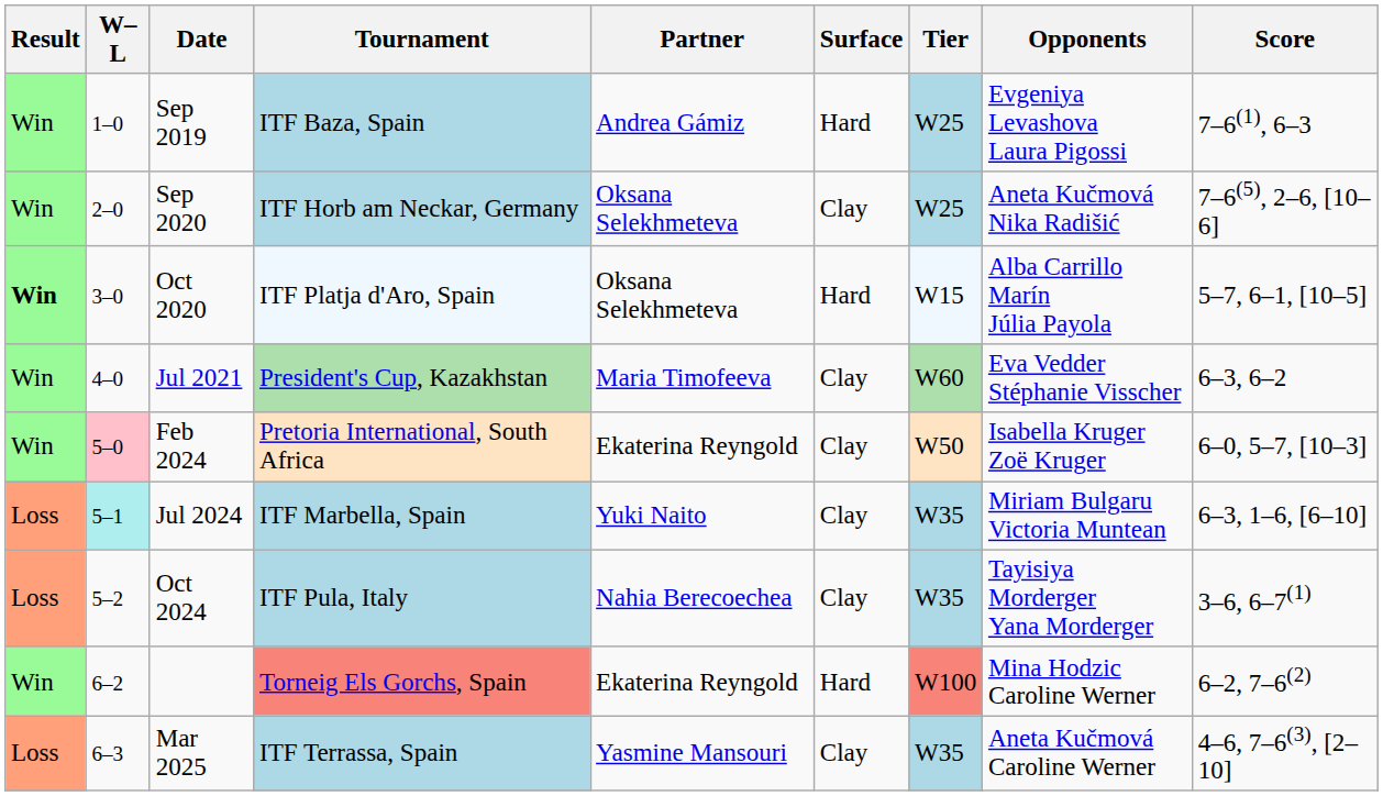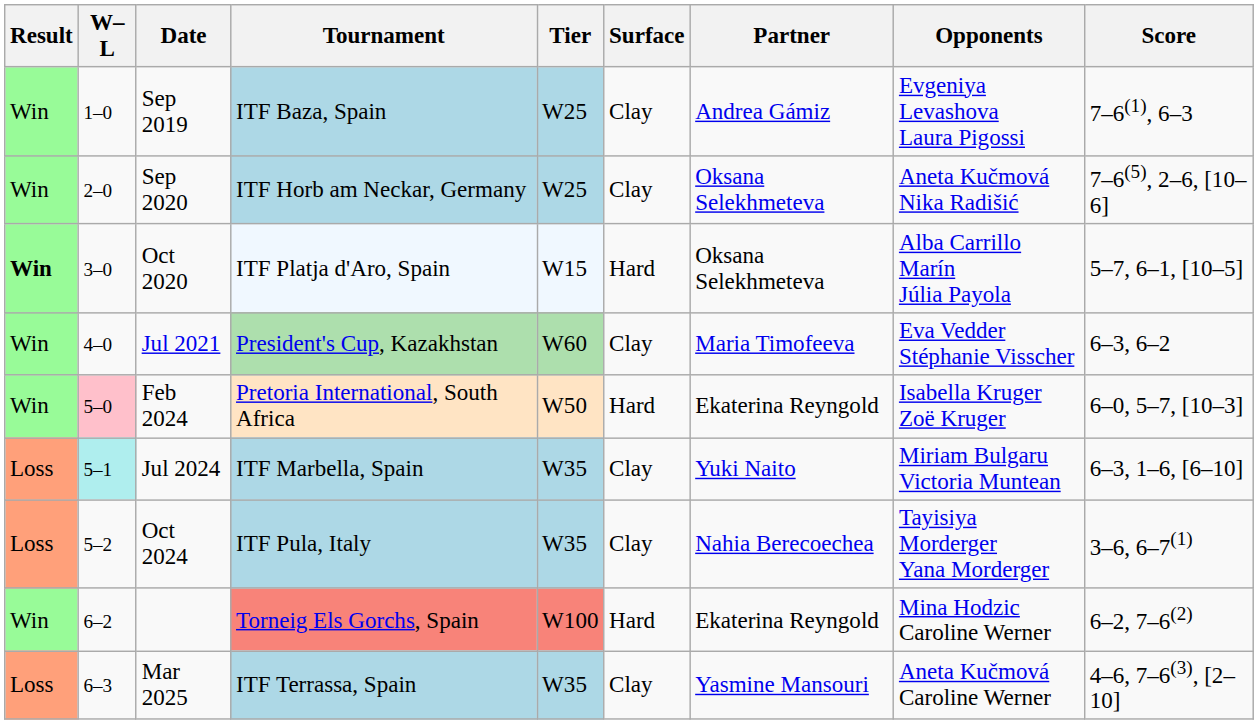 <table class="sortable wikitable">
 <tr>
 <th>Result</th>
 <th class="unsortable">W–L</th>
 <th>Date</th>
 <th>Tournament</th>
+<th>Tier</th>
+<th>Surface</th>
 <th>Partner</th>
-<th>Surface</th>
-<th>Tier</th>
 <th>Opponents</th>
 <th class="unsortable">Score</th>
 </tr>
 <tr>
 <td style="background:#98FB98;">Win</td>
 <td><small>1–0</small></td>
 <td>Sep 2019</td>
 <td style="background:lightblue;">ITF Baza, Spain</td>
+<td style="background:lightblue;">W25</td>
+<td>Clay</td>
 <td> <a href='#'>Andrea Gámiz</a></td>
-<td>Hard</td>
-<td style="background:lightblue;">W25</td>
 <td> <a href='#'>Evgeniya Levashova</a> <br>  <a href='#'>Laura Pigossi</a></td>
 <td>7–6<sup>(1)</sup>, 6–3</td>
 </tr>
 <tr>
 <td style="background:#98FB98;">Win</td>
 <td><small>2–0</small></td>
 <td>Sep 2020</td>
 <td style="background:lightblue;">ITF Horb am Neckar, Germany</td>
+<td style="background:lightblue;">W25</td>
+<td>Clay</td>
 <td> <a href='#'>Oksana Selekhmeteva</a></td>
-<td>Clay</td>
-<td style="background:lightblue;">W25</td>
 <td> <a href='#'>Aneta Kučmová</a> <br>  <a href='#'>Nika Radišić</a></td>
 <td>7–6<sup>(5)</sup>, 2–6, [10–6]</td>
 </tr>
 <tr>
 <td style="background:#98FB98;"><strong>Win</strong></td>
 <td><small>3–0</small></td>
 <td>Oct 2020</td>
 <td bgcolor="#f0f8ff">ITF Platja d'Aro, Spain</td>
+<td bgcolor="#f0f8ff">W15</td>
+<td>Hard</td>
 <td> Oksana Selekhmeteva</td>
-<td>Hard</td>
-<td bgcolor="#f0f8ff">W15</td>
 <td> <a href='#'>Alba Carrillo Marín</a> <br>  <a href='#'>Júlia Payola</a></td>
 <td>5–7, 6–1, [10–5]</td>
 </tr>
 <tr>
 <td style="background:#98FB98;">Win</td>
 <td><small>4–0</small></td>
 <td><a href='#'>Jul 2021</a></td>
 <td style="background:#addfad;"><a href='#'>President's Cup</a>, Kazakhstan</td>
+<td style="background:#addfad;">W60</td>
+<td>Clay</td>
 <td> <a href='#'>Maria Timofeeva</a></td>
-<td>Clay</td>
-<td style="background:#addfad;">W60</td>
 <td> <a href='#'>Eva Vedder</a> <br>  <a href='#'>Stéphanie Visscher</a></td>
 <td>6–3, 6–2</td>
 </tr>
 <tr>
 <td style="background:#98FB98;">Win</td>
 <td style="background: pink;"><small>5–0</small></td>
 <td>Feb 2024</td>
 <td style="background:#ffe4c4;"><a href='#'>Pretoria International</a>, South Africa</td>
+<td style="background:#ffe4c4;">W50</td>
+<td>Hard</td>
 <td> Ekaterina Reyngold</td>
-<td>Clay</td>
-<td style="background:#ffe4c4;">W50</td>
 <td> <a href='#'>Isabella Kruger</a> <br>  <a href='#'>Zoë Kruger</a></td>
 <td>6–0, 5–7, [10–3]</td>
 </tr>
 <tr>
 <td bgcolor=FFA07A>Loss</td>
 <td style="background: paleturquoise;"><small>5–1</small></td>
 <td>Jul 2024</td>
 <td style="background:lightblue;">ITF Marbella, Spain</td>
+<td style="background:lightblue;">W35</td>
+<td>Clay</td>
 <td> <a href='#'>Yuki Naito</a></td>
-<td>Clay</td>
-<td style="background:lightblue;">W35</td>
 <td> <a href='#'>Miriam Bulgaru</a> <br>  <a href='#'>Victoria Muntean</a></td>
 <td>6–3, 1–6, [6–10]</td>
 </tr>
 <tr>
 <td bgcolor=FFA07A>Loss</td>
 <td><small>5–2</small></td>
 <td>Oct 2024</td>
 <td style="background:lightblue;">ITF Pula, Italy</td>
+<td style="background:lightblue;">W35</td>
+<td>Clay</td>
 <td> <a href='#'>Nahia Berecoechea</a></td>
-<td>Clay</td>
-<td style="background:lightblue;">W35</td>
 <td> <a href='#'>Tayisiya Morderger</a> <br>  <a href='#'>Yana Morderger</a></td>
 <td>3–6, 6–7<sup>(1)</sup></td>
 </tr>
 <tr>
 <td style="background:#98fb98;">Win</td>
 <td><small>6–2</small></td>
 <td><a href='#'></a></td>
 <td style="background:#f88379;"><a href='#'>Torneig Els Gorchs</a>, Spain</td>
+<td style="background:#f88379;">W100</td>
+<td>Hard</td>
 <td> Ekaterina Reyngold</td>
-<td>Hard</td>
-<td style="background:#f88379;">W100</td>
 <td> <a href='#'>Mina Hodzic</a> <br>  Caroline Werner</td>
 <td>6–2, 7–6<sup>(2)</sup></td>
 </tr>
 <tr>
 <td style="background:#ffa07a;">Loss</td>
 <td><small>6–3</small></td>
 <td>Mar 2025</td>
 <td style="background:lightblue;">ITF Terrassa, Spain</td>
+<td style="background:lightblue;">W35</td>
+<td>Clay</td>
 <td> <a href='#'>Yasmine Mansouri</a></td>
-<td>Clay</td>
-<td style="background:lightblue;">W35</td>
 <td> <a href='#'>Aneta Kučmová</a> <br>  Caroline Werner</td>
 <td>4–6, 7–6<sup>(3)</sup>, [2–10]</td>
 </tr>
 </table>
